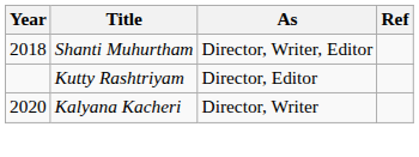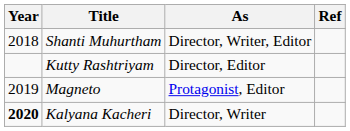 <table class="wikitable">
 <tr>
 <th>Year</th>
 <th>Title</th>
 <th>As</th>
 <th>Ref</th>
 </tr>
 <tr>
 <td>2018</td>
 <td><em>Shanti Muhurtham</em></td>
 <td>Director, Writer, Editor</td>
 <td></td>
 </tr>
 <tr>
 <td></td>
 <td><em>Kutty Rashtriyam</em></td>
 <td>Director, Editor</td>
 <td></td>
 </tr>
 <tr>
-<td>2020</td>
+<td>2019</td>
+<td><em>Magneto</em></td>
+<td><a href='#'>Protagonist</a>, Editor</td>
+<td></td>
+</tr>
+<tr>
+<td><strong>2020</strong></td>
 <td><em>Kalyana Kacheri</em></td>
 <td>Director, Writer</td>
 <td></td>
 </tr>
 </table>
